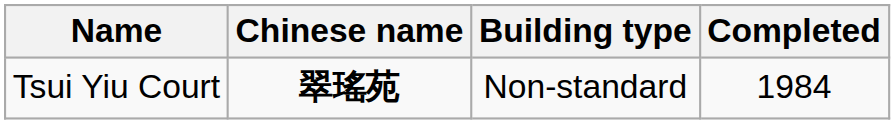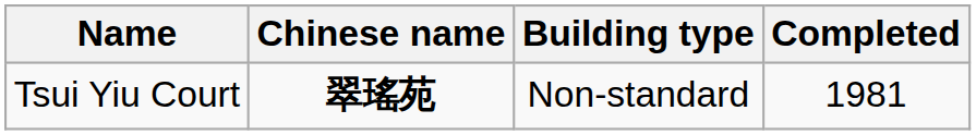 <table class="wikitable" style="text-align: center">
 <tr>
 <th>Name</th>
 <th>Chinese name</th>
 <th>Building type</th>
 <th>Completed</th>
 </tr>
 <tr>
 <td>Tsui Yiu Court</td>
 <td><strong>翠瑤苑</strong></td>
 <td>Non-standard</td>
-<td>1984</td>
+<td>1981</td>
 </tr>
 </table>
